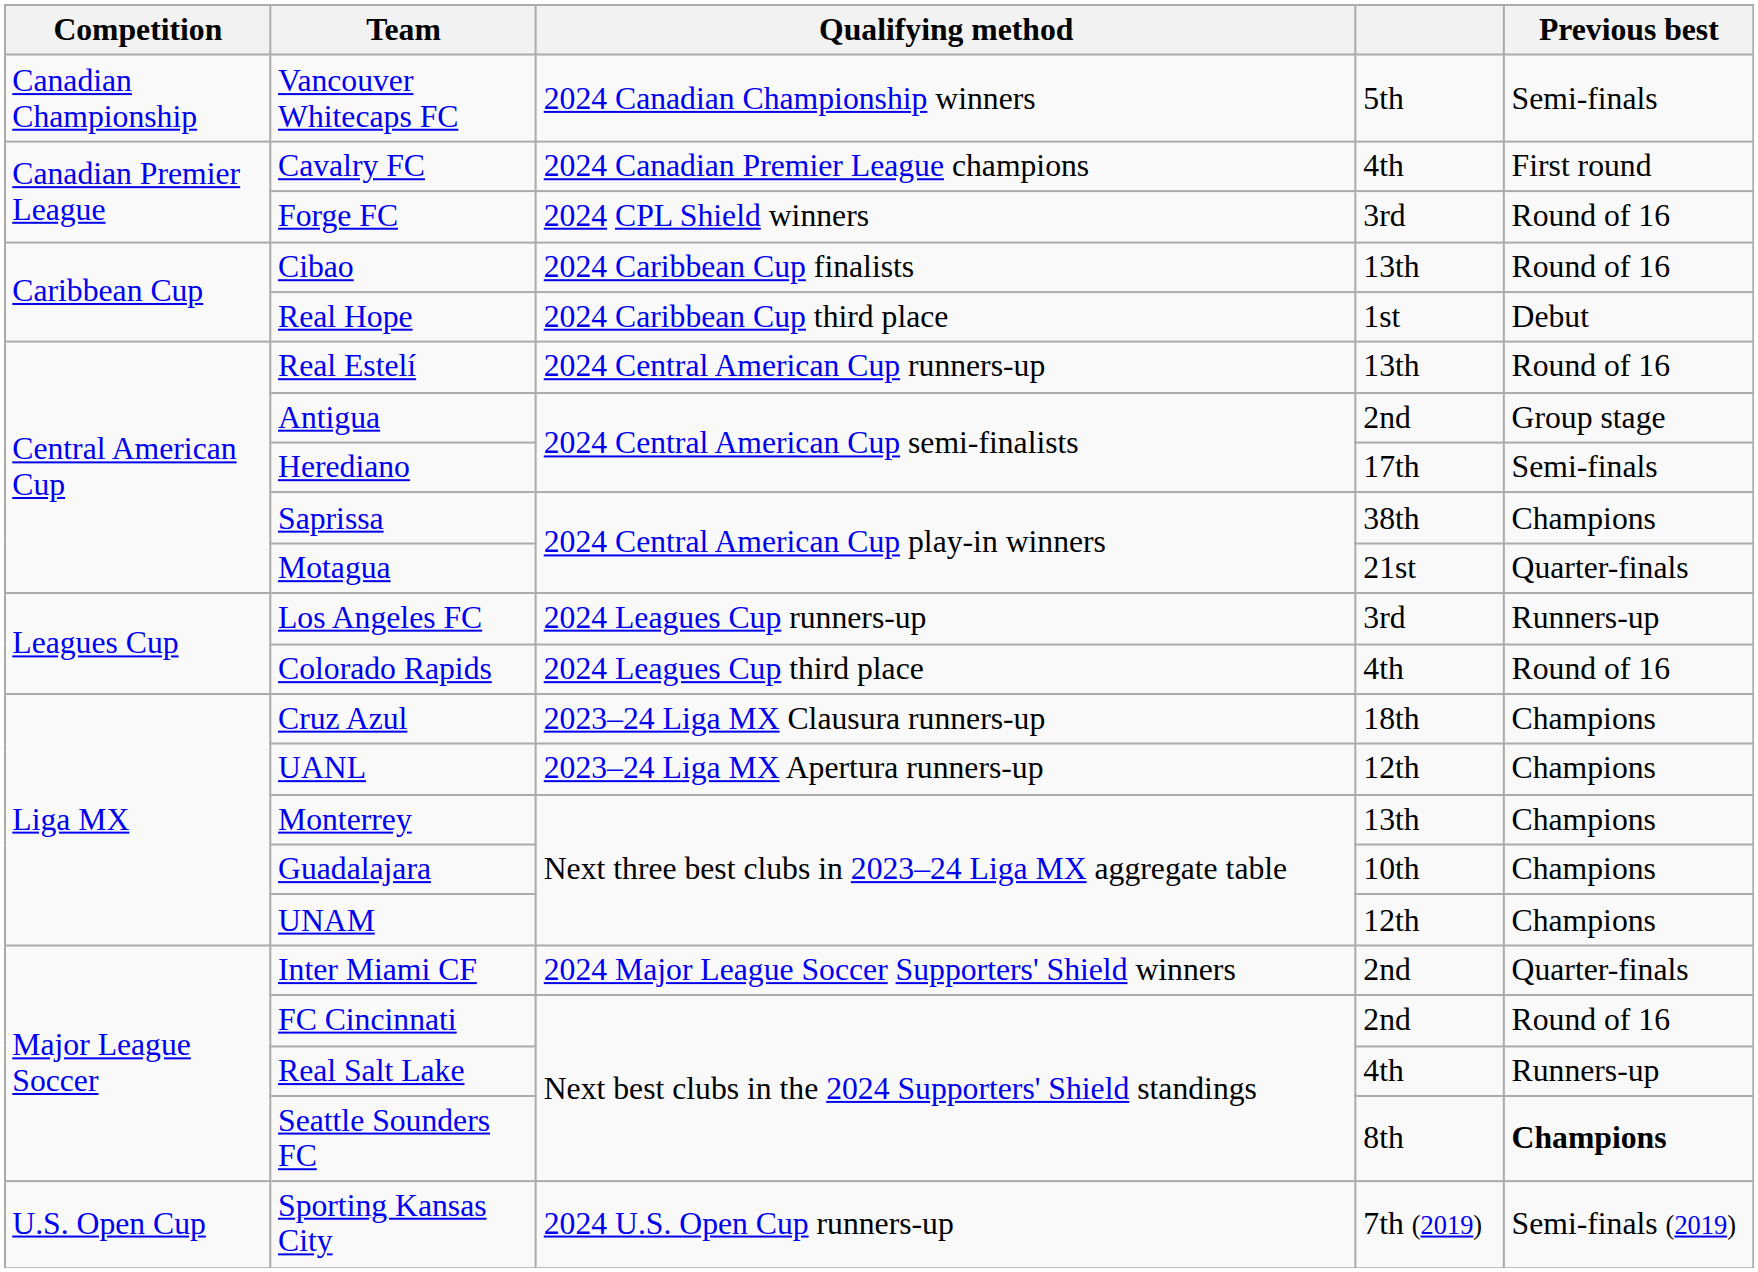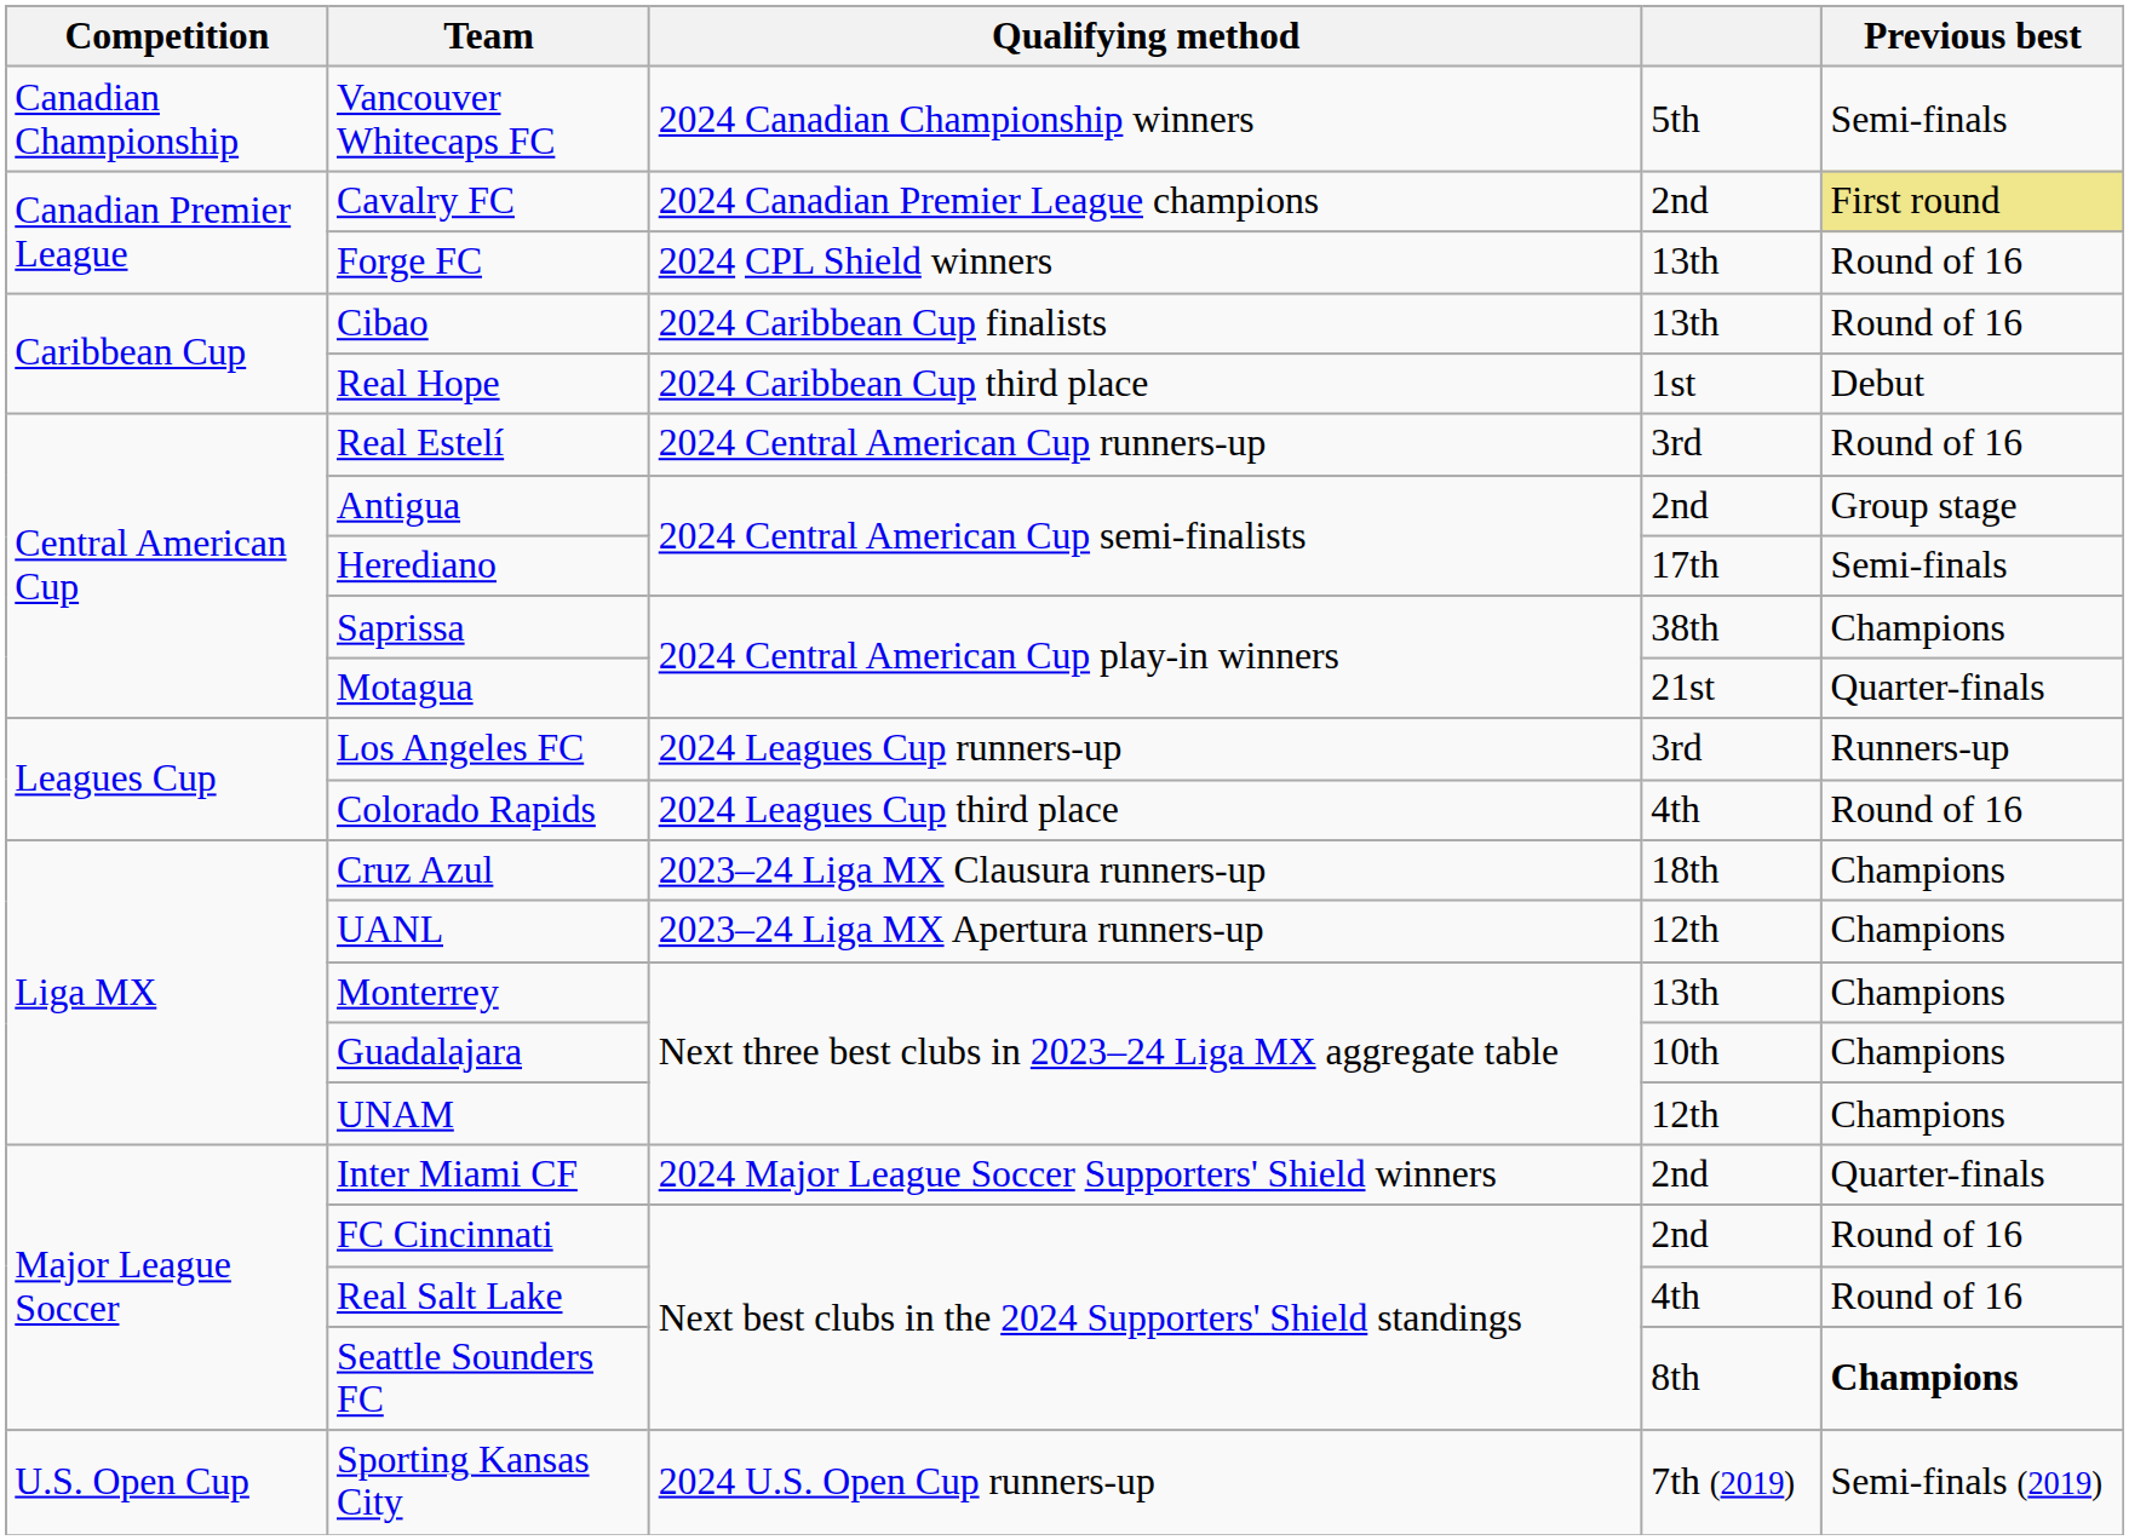 <table class="wikitable" style="table-layout:fixed; width:100%;">
 <tr>
 <th width=15%>Competition</th>
 <th width=15%>Team</th>
 <th width=48%>Qualifying method</th>
 <th width=8%> </th>
 <th width=14%>Previous best </th>
 </tr>
 <tr>
 <td><a href='#'>Canadian Championship</a><br></td>
 <td> <a href='#'>Vancouver Whitecaps FC</a></td>
 <td><a href='#'>2024 Canadian Championship</a> winners</td>
 <td>5th </td>
 <td>Semi-finals </td>
 </tr>
 <tr>
 <td rowspan=2><a href='#'>Canadian Premier League</a><br></td>
 <td> <a href='#'>Cavalry FC</a></td>
 <td><a href='#'>2024 Canadian Premier League</a> champions</td>
-<td>4th </td>
-<td>First round </td>
+<td>2nd </td>
+<td style="background: khaki;">First round </td>
 </tr>
 <tr>
 <td> <a href='#'>Forge FC</a></td>
 <td><a href='#'>2024</a> <a href='#'>CPL Shield</a> winners</td>
-<td>3rd </td>
+<td>13th </td>
 <td>Round of 16 </td>
 </tr>
 <tr>
 <td rowspan=2><a href='#'>Caribbean Cup</a><br></td>
 <td> <a href='#'>Cibao</a></td>
 <td><a href='#'>2024 Caribbean Cup</a> finalists</td>
 <td>13th </td>
 <td>Round of 16 </td>
 </tr>
 <tr>
 <td> <a href='#'>Real Hope</a></td>
 <td><a href='#'>2024 Caribbean Cup</a> third place</td>
 <td>1st</td>
 <td>Debut</td>
 </tr>
 <tr>
 <td rowspan=5><a href='#'>Central American Cup</a><br></td>
 <td> <a href='#'>Real Estelí</a></td>
 <td><a href='#'>2024 Central American Cup</a> runners-up</td>
-<td>13th </td>
+<td>3rd </td>
 <td>Round of 16 </td>
 </tr>
 <tr>
 <td> <a href='#'>Antigua</a></td>
 <td rowspan="2"><a href='#'>2024 Central American Cup</a> semi-finalists</td>
 <td>2nd </td>
 <td>Group stage </td>
 </tr>
 <tr>
 <td> <a href='#'>Herediano</a></td>
 <td>17th </td>
 <td>Semi-finals </td>
 </tr>
 <tr>
 <td> <a href='#'>Saprissa</a></td>
 <td rowspan="2"><a href='#'>2024 Central American Cup</a> play-in winners</td>
 <td>38th </td>
 <td>Champions </td>
 </tr>
 <tr>
 <td> <a href='#'>Motagua</a></td>
 <td>21st </td>
 <td>Quarter-finals </td>
 </tr>
 <tr>
 <td rowspan=2><a href='#'>Leagues Cup</a><br></td>
 <td> <a href='#'>Los Angeles FC</a></td>
 <td><a href='#'>2024 Leagues Cup</a> runners-up</td>
 <td>3rd </td>
 <td>Runners-up </td>
 </tr>
 <tr>
 <td> <a href='#'>Colorado Rapids</a></td>
 <td><a href='#'>2024 Leagues Cup</a> third place</td>
 <td>4th </td>
 <td>Round of 16 </td>
 </tr>
 <tr>
 <td rowspan=5><a href='#'>Liga MX</a><br></td>
 <td> <a href='#'>Cruz Azul</a></td>
 <td><a href='#'>2023–24 Liga MX</a> Clausura runners-up</td>
 <td>18th </td>
 <td>Champions </td>
 </tr>
 <tr>
 <td> <a href='#'>UANL</a></td>
 <td><a href='#'>2023–24 Liga MX</a> Apertura runners-up</td>
 <td>12th </td>
 <td>Champions </td>
 </tr>
 <tr>
 <td> <a href='#'>Monterrey</a></td>
 <td rowspan="3">Next three best clubs in <a href='#'>2023–24 Liga MX</a> aggregate table</td>
 <td>13th </td>
 <td>Champions </td>
 </tr>
 <tr>
 <td> <a href='#'>Guadalajara</a></td>
 <td>10th </td>
 <td>Champions </td>
 </tr>
 <tr>
 <td> <a href='#'>UNAM</a></td>
 <td>12th </td>
 <td>Champions </td>
 </tr>
 <tr>
 <td rowspan=4><a href='#'>Major League Soccer</a><br></td>
 <td> <a href='#'>Inter Miami CF</a></td>
 <td><a href='#'>2024 Major League Soccer</a> <a href='#'>Supporters' Shield</a> winners</td>
 <td>2nd </td>
 <td>Quarter-finals </td>
 </tr>
 <tr>
 <td> <a href='#'>FC Cincinnati</a></td>
 <td rowspan="3">Next best clubs in the <a href='#'>2024 Supporters' Shield</a> standings</td>
 <td>2nd </td>
 <td>Round of 16 </td>
 </tr>
 <tr>
 <td> <a href='#'>Real Salt Lake</a></td>
 <td>4th </td>
-<td>Runners-up </td>
+<td>Round of 16 </td>
 </tr>
 <tr>
 <td> <a href='#'>Seattle Sounders FC</a></td>
 <td>8th </td>
 <td><strong>Champions </strong></td>
 </tr>
 <tr>
 <td><a href='#'>U.S. Open Cup</a><br></td>
 <td> <a href='#'>Sporting Kansas City</a></td>
 <td><a href='#'>2024 U.S. Open Cup</a> runners-up</td>
 <td>7th <small>(<a href='#'>2019</a>)</small></td>
 <td>Semi-finals <small>(<a href='#'>2019</a>)</small></td>
 </tr>
 </table>
